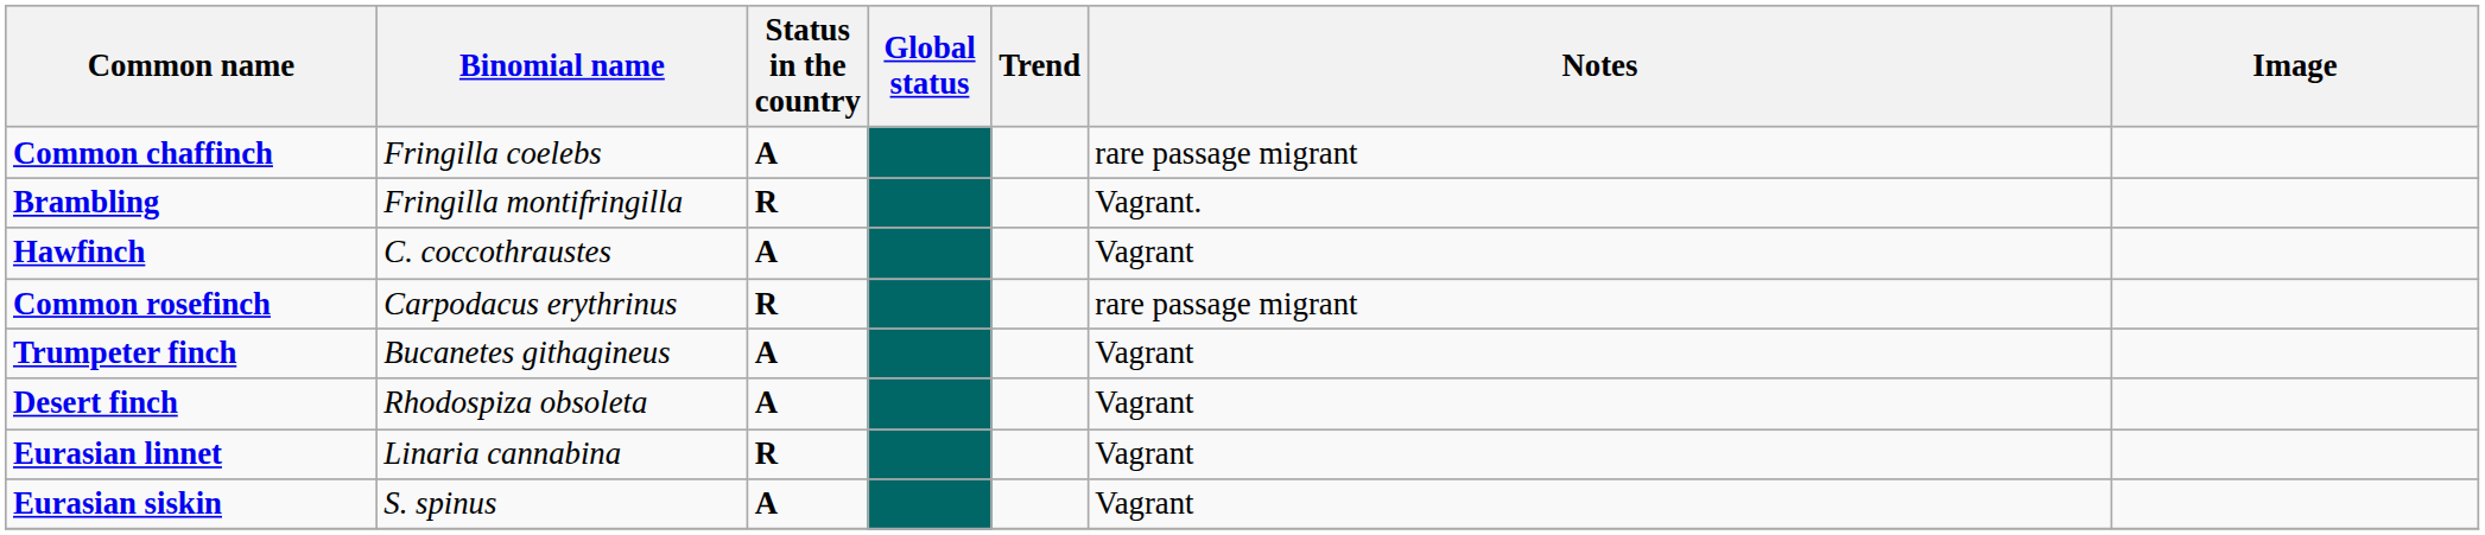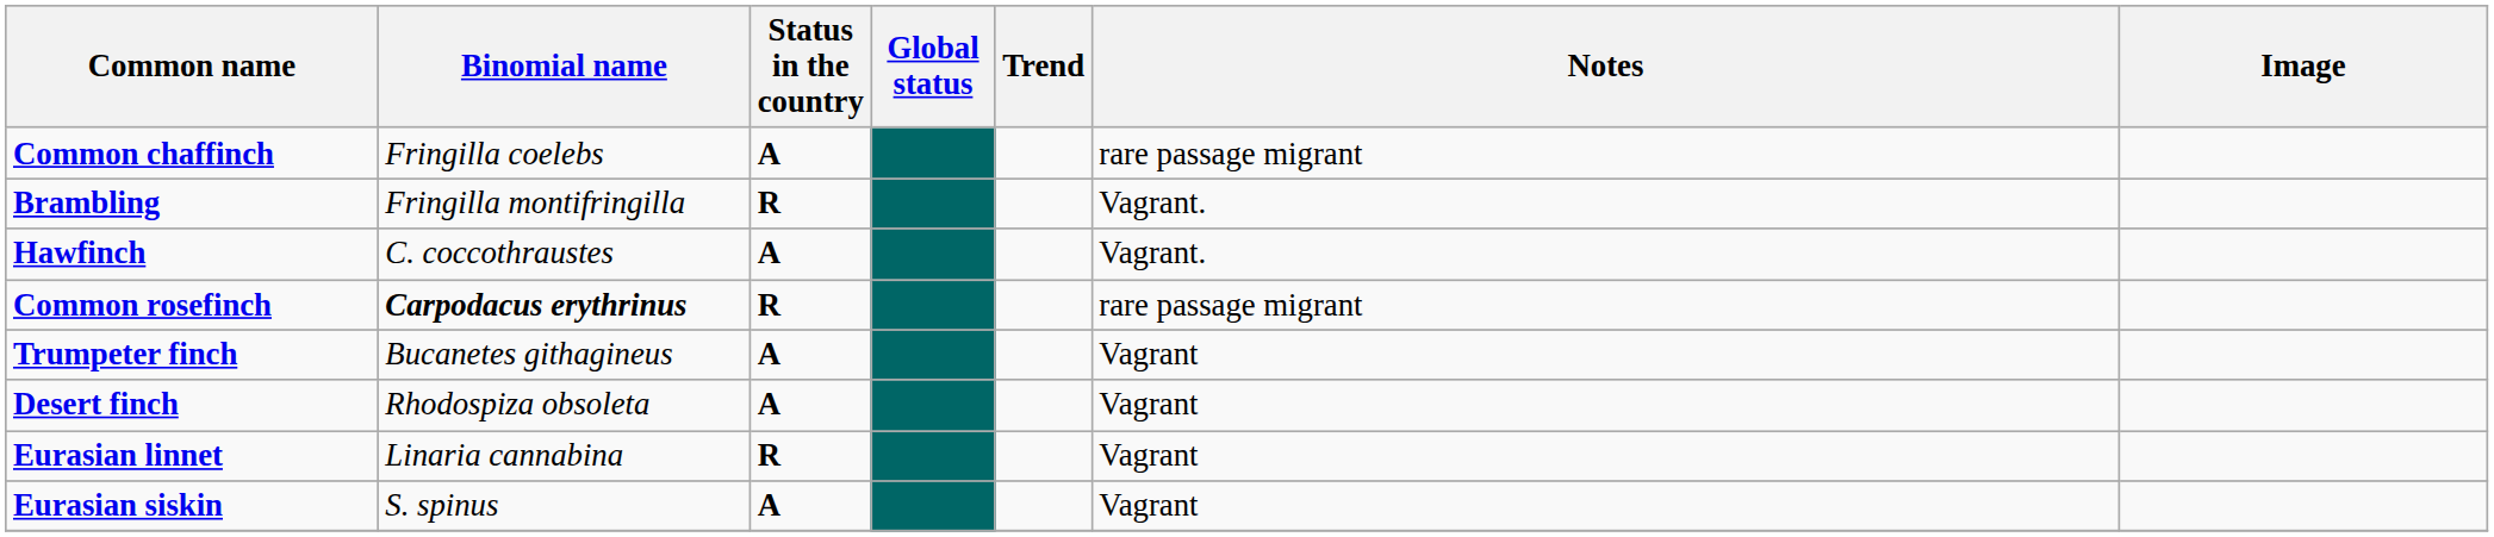 <table class="wikitable sortable">
 <tr>
 <th width="15%">Common name</th>
 <th width="15%"><a href='#'>Binomial name</a></th>
 <th width="1%">Status in the country</th>
 <th width="5%"><a href='#'>Global status</a></th>
 <th width="1%">Trend</th>
 <th class="unsortable">Notes</th>
 <th class="unsortable">Image</th>
 </tr>
 <tr>
 <td><strong><a href='#'>Common chaffinch</a></strong></td>
 <td><em>Fringilla coelebs</em></td>
 <td><strong>A</strong></td>
 <td align=center style="background: #006666"></td>
 <td align=center></td>
 <td>rare passage migrant</td>
 <td></td>
 </tr>
 <tr>
 <td><strong><a href='#'>Brambling</a></strong></td>
 <td><em>Fringilla montifringilla</em></td>
 <td><strong>R</strong></td>
 <td align=center style="background: #006666"></td>
 <td align=center></td>
 <td>Vagrant.</td>
 <td></td>
 </tr>
 <tr>
 <td><strong><a href='#'>Hawfinch</a></strong></td>
 <td><em>C. coccothraustes</em></td>
 <td><strong>A</strong></td>
 <td align=center style="background: #006666"></td>
 <td align=center></td>
-<td>Vagrant</td>
+<td>Vagrant.</td>
 <td></td>
 </tr>
 <tr>
 <td><strong><a href='#'>Common rosefinch</a></strong></td>
-<td><em>Carpodacus erythrinus</em></td>
+<td><strong><em>Carpodacus erythrinus</em></strong></td>
 <td><strong>R</strong></td>
 <td align=center style="background: #006666"></td>
 <td align=center></td>
 <td>rare passage migrant</td>
 <td><br></td>
 </tr>
 <tr>
 <td><strong><a href='#'>Trumpeter finch</a></strong></td>
 <td><em>Bucanetes githagineus</em></td>
 <td><strong>A</strong></td>
 <td align=center style="background: #006666"></td>
 <td align=center></td>
 <td>Vagrant</td>
 <td></td>
 </tr>
 <tr>
 <td><strong><a href='#'>Desert finch</a></strong></td>
 <td><em>Rhodospiza obsoleta</em></td>
 <td><strong>A</strong></td>
 <td align=center style="background: #006666"></td>
 <td align=center></td>
 <td>Vagrant</td>
 <td></td>
 </tr>
 <tr>
 <td><strong><a href='#'>Eurasian linnet</a></strong></td>
 <td><em>Linaria cannabina</em></td>
 <td><strong>R</strong></td>
 <td align=center style="background: #006666"></td>
 <td align=center></td>
 <td>Vagrant</td>
 <td></td>
 </tr>
 <tr>
 <td><strong><a href='#'>Eurasian siskin</a></strong></td>
 <td><em>S. spinus</em></td>
 <td><strong>A</strong></td>
 <td align=center style="background: #006666"></td>
 <td align=center></td>
 <td>Vagrant</td>
 <td></td>
 </tr>
 <tr>
 </tr>
 </table>
